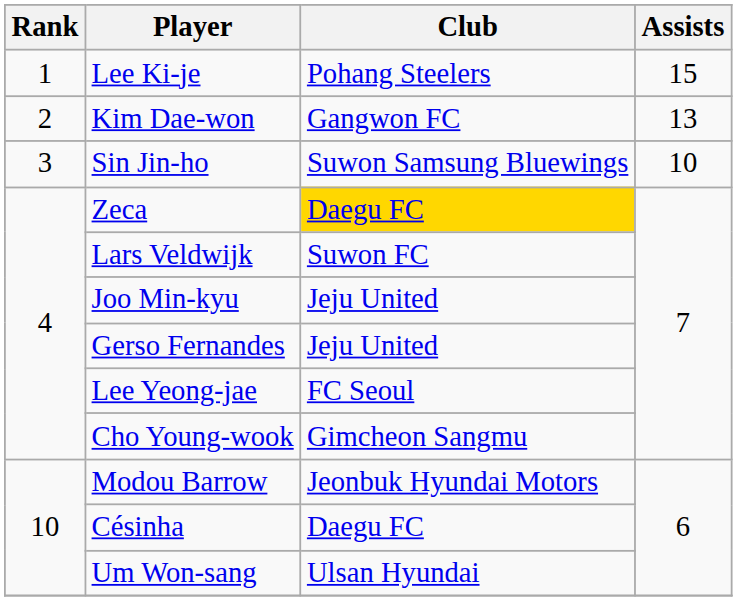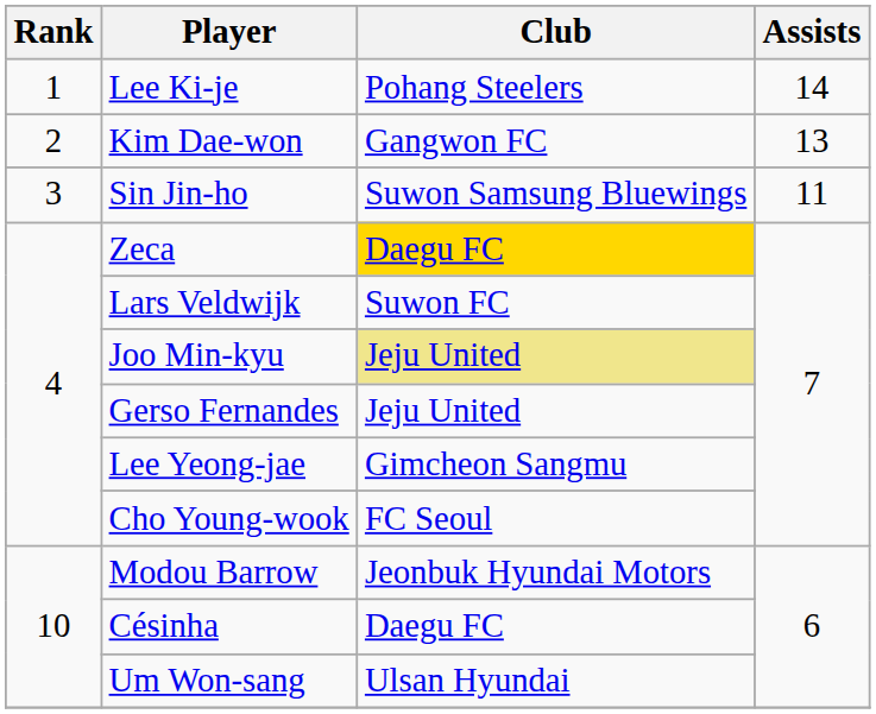 <table class=wikitable>
 <tr>
 <th>Rank</th>
 <th>Player</th>
 <th>Club</th>
 <th>Assists</th>
 </tr>
 <tr>
 <td align=center>1</td>
 <td> <a href='#'>Lee Ki-je</a></td>
 <td><a href='#'>Pohang Steelers</a></td>
-<td align=center>15</td>
+<td align=center>14</td>
 </tr>
 <tr>
 <td align=center>2</td>
 <td> <a href='#'>Kim Dae-won</a></td>
 <td><a href='#'>Gangwon FC</a></td>
 <td align=center>13</td>
 </tr>
 <tr>
 <td align=center>3</td>
 <td> <a href='#'>Sin Jin-ho</a></td>
 <td><a href='#'>Suwon Samsung Bluewings</a></td>
-<td align=center>10</td>
+<td align=center>11</td>
 </tr>
 <tr>
 <td align=center rowspan=6>4</td>
 <td> <a href='#'>Zeca</a></td>
 <td style="background: gold;"><a href='#'>Daegu FC</a></td>
 <td align=center rowspan=6>7</td>
 </tr>
 <tr>
 <td> <a href='#'>Lars Veldwijk</a></td>
 <td><a href='#'>Suwon FC</a></td>
 </tr>
 <tr>
 <td> <a href='#'>Joo Min-kyu</a></td>
-<td><a href='#'>Jeju United</a></td>
+<td style="background: khaki;"><a href='#'>Jeju United</a></td>
 </tr>
 <tr>
 <td> <a href='#'>Gerso Fernandes</a></td>
 <td><a href='#'>Jeju United</a></td>
 </tr>
 <tr>
 <td> <a href='#'>Lee Yeong-jae</a></td>
-<td><a href='#'>FC Seoul</a></td>
+<td><a href='#'>Gimcheon Sangmu</a></td>
 </tr>
 <tr>
 <td> <a href='#'>Cho Young-wook</a></td>
-<td><a href='#'>Gimcheon Sangmu</a></td>
+<td><a href='#'>FC Seoul</a></td>
 </tr>
 <tr>
 <td align=center rowspan=3>10</td>
 <td> <a href='#'>Modou Barrow</a></td>
 <td><a href='#'>Jeonbuk Hyundai Motors</a></td>
 <td align=center rowspan=3>6</td>
 </tr>
 <tr>
 <td> <a href='#'>Césinha</a></td>
 <td><a href='#'>Daegu FC</a></td>
 </tr>
 <tr>
 <td> <a href='#'>Um Won-sang</a></td>
 <td><a href='#'>Ulsan Hyundai</a></td>
 </tr>
 <tr>
 </tr>
 </table>
